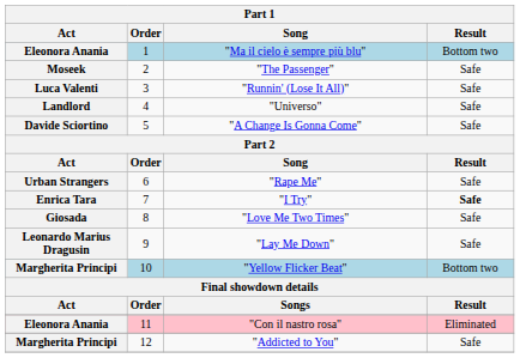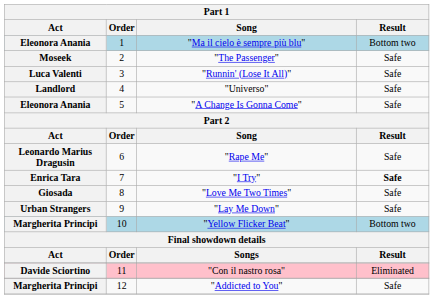 <table class="wikitable plainrowheaders" style="text-align:center;">
 <tr>
 <th colspan="4">Part 1</th>
 </tr>
 <tr>
 <th scope="col" style="width:10em;">Act</th>
 <th scope="col">Order</th>
 <th scope="col" style="width:22em;">Song</th>
 <th scope="col" style="width:7em;">Result</th>
 </tr>
 <tr style="background:lightblue;">
 <th scope="row">Eleonora Anania</th>
 <td>1</td>
 <td>"<a href='#'>Ma il cielo è sempre più blu</a>"</td>
 <td>Bottom two</td>
 </tr>
 <tr>
 <th scope="row">Moseek</th>
 <td>2</td>
 <td>"<a href='#'>The Passenger</a>"</td>
 <td>Safe</td>
 </tr>
 <tr>
 <th scope="row">Luca Valenti</th>
 <td>3</td>
 <td>"<a href='#'>Runnin' (Lose It All)</a>"</td>
 <td>Safe</td>
 </tr>
 <tr>
 <th scope="row">Landlord</th>
 <td>4</td>
 <td>"Universo"</td>
 <td>Safe</td>
 </tr>
 <tr>
-<th scope="row">Davide Sciortino</th>
+<th scope="row">Eleonora Anania</th>
 <td>5</td>
 <td>"<a href='#'>A Change Is Gonna Come</a>"</td>
 <td>Safe</td>
 </tr>
 <tr>
 <th colspan="4">Part 2</th>
 </tr>
 <tr>
 <th scope="col" style="width:10em;">Act</th>
 <th scope="col">Order</th>
 <th scope="col" style="width:20em;">Song</th>
 <th scope="col" style="width:7em;">Result</th>
 </tr>
 <tr>
-<th scope="row">Urban Strangers</th>
+<th scope="row">Leonardo Marius Dragusin</th>
 <td>6</td>
 <td>"<a href='#'>Rape Me</a>"</td>
 <td>Safe</td>
 </tr>
 <tr>
 <th scope="row">Enrica Tara</th>
 <td>7</td>
 <td>"<a href='#'>I Try</a>"</td>
 <td><strong>Safe</strong></td>
 </tr>
 <tr>
 <th scope="row">Giosada</th>
 <td>8</td>
 <td>"<a href='#'>Love Me Two Times</a>"</td>
 <td>Safe</td>
 </tr>
 <tr>
-<th scope="row">Leonardo Marius Dragusin</th>
+<th scope="row">Urban Strangers</th>
 <td>9</td>
 <td>"<a href='#'>Lay Me Down</a>"</td>
 <td>Safe</td>
 </tr>
 <tr style="background:lightblue;">
 <th scope="row">Margherita Principi</th>
 <td>10</td>
 <td>"<a href='#'>Yellow Flicker Beat</a>"</td>
 <td>Bottom two</td>
 </tr>
 <tr>
 <th colspan="4">Final showdown details</th>
 </tr>
 <tr>
 <th scope="col" style="width:10em;">Act</th>
 <th scope="col">Order</th>
 <th scope="col" style="width:20em;">Songs</th>
 <th scope="col" style="width:7em;">Result</th>
 </tr>
 <tr>
 </tr>
 <tr style="background:pink;">
-<th scope="row">Eleonora Anania</th>
+<th scope="row">Davide Sciortino</th>
 <td>11</td>
 <td>"Con il nastro rosa"</td>
 <td>Eliminated</td>
 </tr>
 <tr>
 </tr>
 <tr>
 <th scope="row">Margherita Principi</th>
 <td>12</td>
 <td>"<a href='#'>Addicted to You</a>"</td>
 <td>Safe</td>
 </tr>
 <tr>
 </tr>
 </table>
